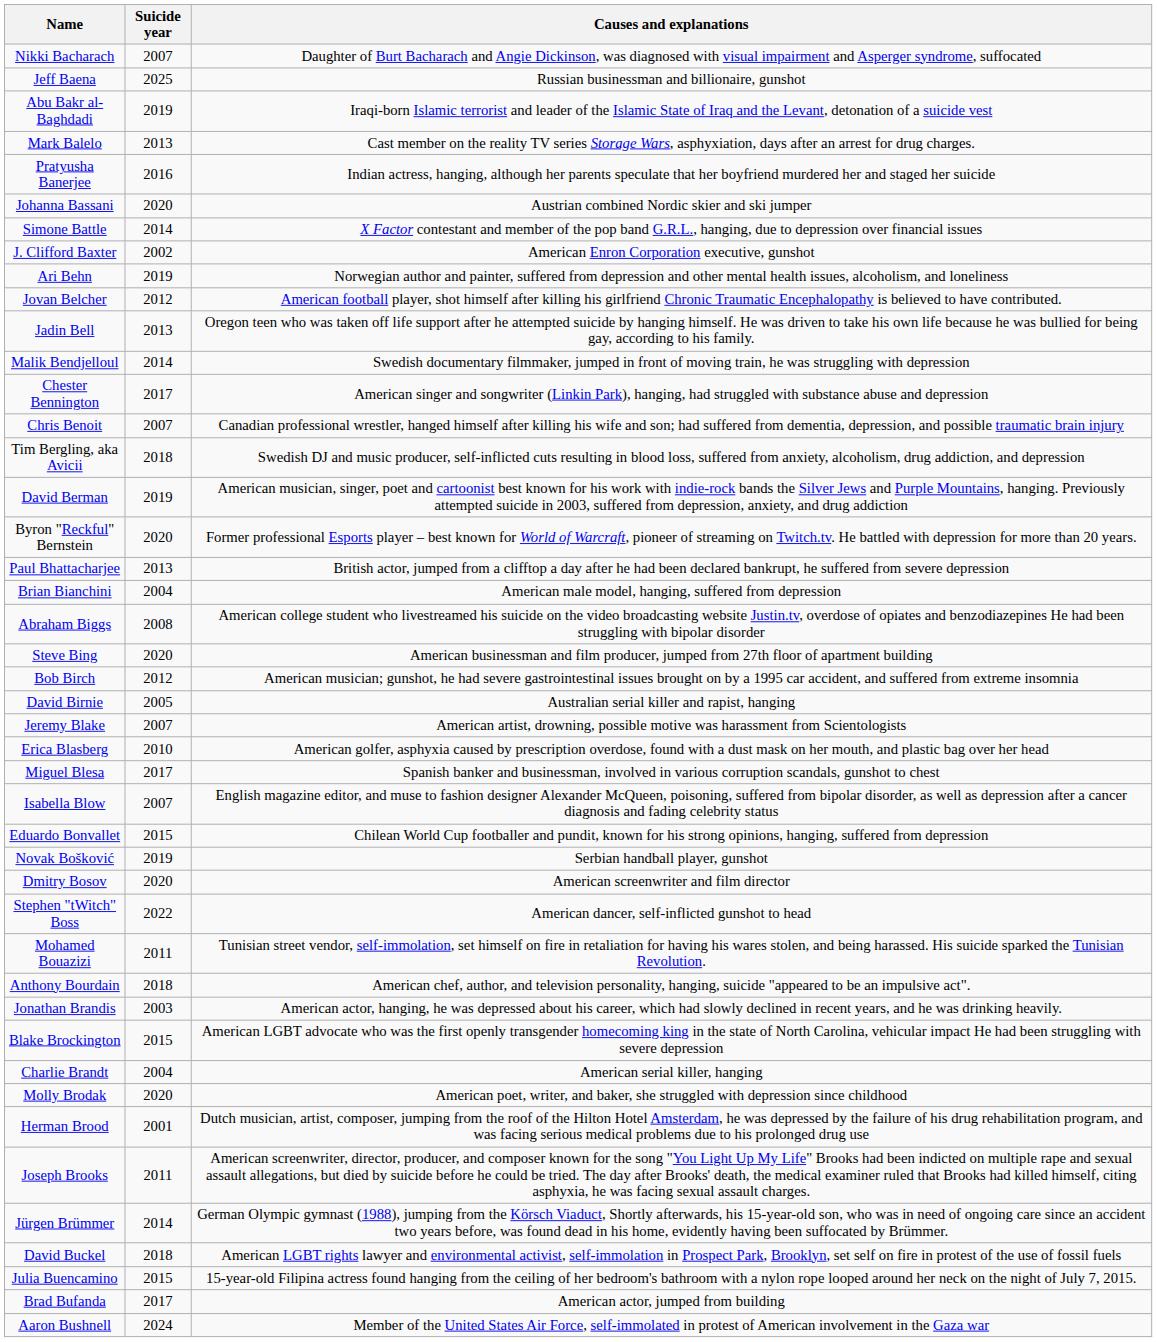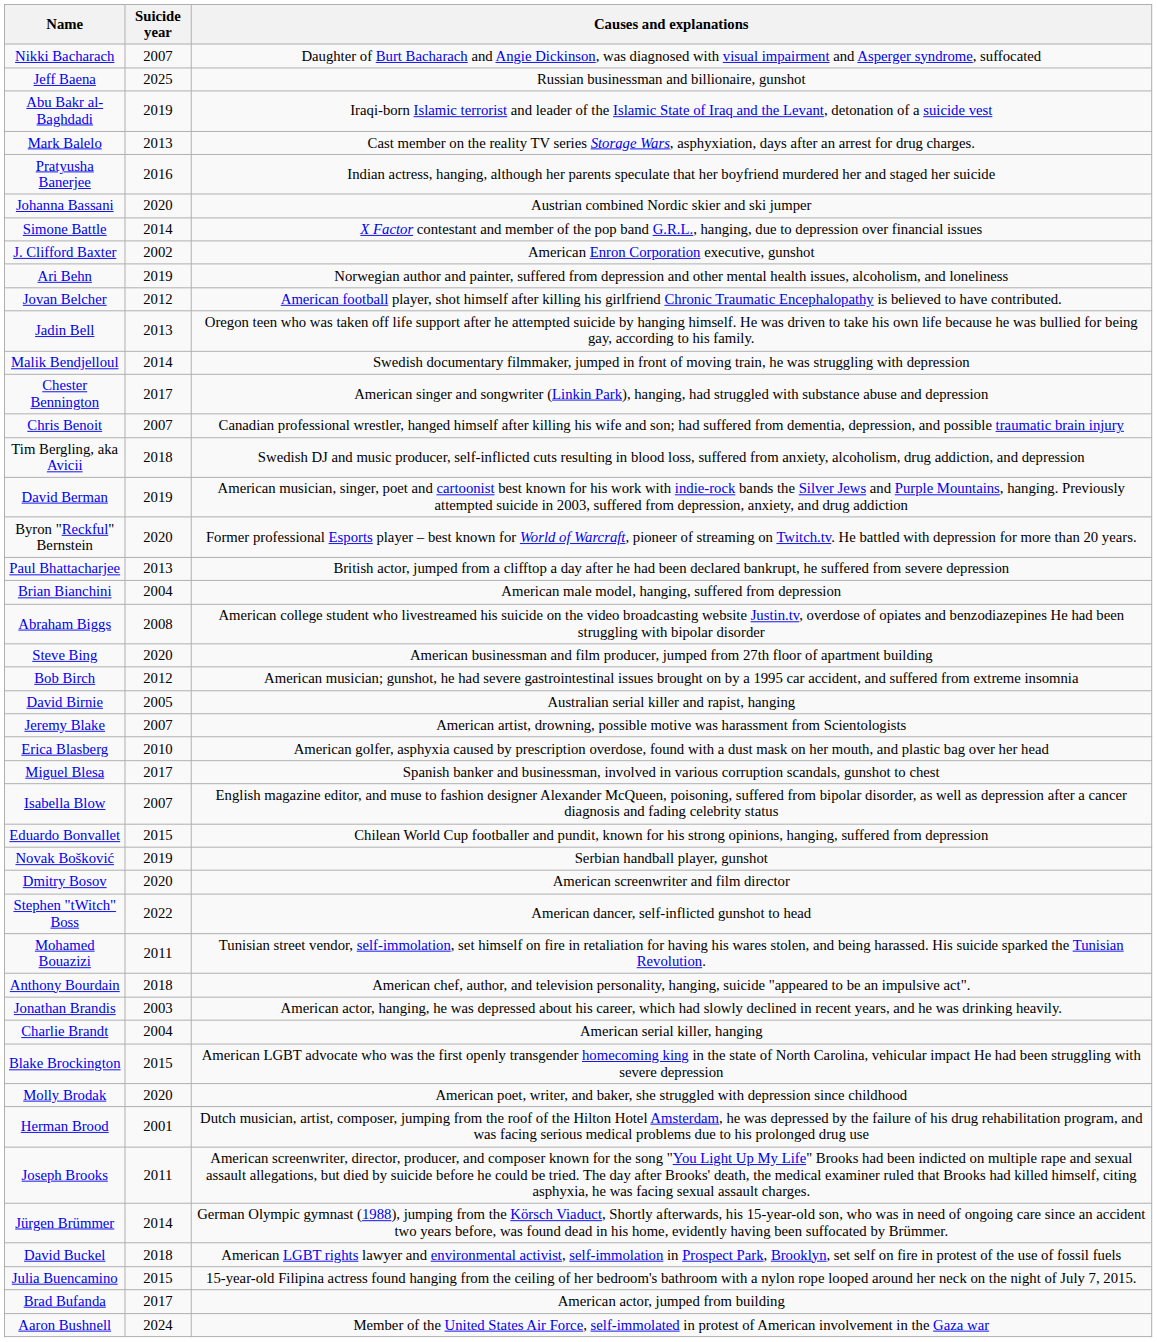 <table class="wikitable sortable" style="text-align: center;">
 <tr>
 <th>Name</th>
 <th>Suicide year</th>
 <th>Causes and explanations</th>
 </tr>
 <tr>
 <td><a href='#'>Nikki Bacharach</a></td>
 <td>2007</td>
 <td>Daughter of <a href='#'>Burt Bacharach</a> and <a href='#'>Angie Dickinson</a>, was diagnosed with <a href='#'>visual impairment</a> and <a href='#'>Asperger syndrome</a>, suffocated</td>
 </tr>
 <tr>
 <td><a href='#'>Jeff Baena</a></td>
 <td>2025</td>
 <td>Russian businessman and billionaire, gunshot</td>
 </tr>
 <tr>
 <td><a href='#'>Abu Bakr al-Baghdadi</a></td>
 <td>2019</td>
 <td>Iraqi-born <a href='#'>Islamic terrorist</a> and leader of the <a href='#'>Islamic State of Iraq and the Levant</a>, detonation of a <a href='#'>suicide vest</a></td>
 </tr>
 <tr>
 <td><a href='#'>Mark Balelo</a></td>
 <td>2013</td>
 <td>Cast member on the reality TV series <em><a href='#'>Storage Wars</a></em>, asphyxiation, days after an arrest for drug charges.</td>
 </tr>
 <tr>
 <td><a href='#'>Pratyusha Banerjee</a></td>
 <td>2016</td>
 <td>Indian actress, hanging, although her parents speculate that her boyfriend murdered her and staged her suicide</td>
 </tr>
 <tr>
 <td><a href='#'>Johanna Bassani</a></td>
 <td>2020</td>
 <td>Austrian combined Nordic skier and ski jumper</td>
 </tr>
 <tr>
 <td><a href='#'>Simone Battle</a></td>
 <td>2014</td>
 <td><em><a href='#'>X Factor</a></em> contestant and member of the pop band <a href='#'>G.R.L.</a>, hanging, due to depression over financial issues</td>
 </tr>
 <tr>
 <td><a href='#'>J. Clifford Baxter</a></td>
 <td>2002</td>
 <td>American <a href='#'>Enron Corporation</a> executive, gunshot</td>
 </tr>
 <tr>
 <td><a href='#'>Ari Behn</a></td>
 <td>2019</td>
 <td>Norwegian author and painter, suffered from depression and other mental health issues, alcoholism, and loneliness</td>
 </tr>
 <tr>
 <td><a href='#'>Jovan Belcher</a></td>
 <td>2012</td>
 <td><a href='#'>American football</a> player, shot himself after killing his girlfriend <a href='#'>Chronic Traumatic Encephalopathy</a> is believed to have contributed.</td>
 </tr>
 <tr>
 <td><a href='#'>Jadin Bell</a></td>
 <td>2013</td>
 <td>Oregon teen who was taken off life support after he attempted suicide by hanging himself. He was driven to take his own life because he was bullied for being gay, according to his family.</td>
 </tr>
 <tr>
 <td><a href='#'>Malik Bendjelloul</a></td>
 <td>2014</td>
 <td>Swedish documentary filmmaker, jumped in front of moving train, he was struggling with depression</td>
 </tr>
 <tr>
 <td><a href='#'>Chester Bennington</a></td>
 <td>2017</td>
 <td>American singer and songwriter (<a href='#'>Linkin Park</a>), hanging, had struggled with substance abuse and depression</td>
 </tr>
 <tr>
 <td><a href='#'>Chris Benoit</a></td>
 <td>2007</td>
 <td>Canadian professional wrestler, hanged himself after killing his wife and son; had suffered from dementia, depression, and possible  <a href='#'>traumatic brain injury</a></td>
 </tr>
 <tr>
 <td>Tim Bergling, aka <a href='#'>Avicii</a></td>
 <td>2018</td>
 <td>Swedish DJ and music producer, self-inflicted cuts resulting in blood loss, suffered from anxiety, alcoholism, drug addiction, and depression</td>
 </tr>
 <tr>
 <td><a href='#'>David Berman</a></td>
 <td>2019</td>
 <td>American musician, singer, poet and <a href='#'>cartoonist</a> best known for his work with <a href='#'>indie-rock</a> bands the <a href='#'>Silver Jews</a> and <a href='#'>Purple Mountains</a>, hanging. Previously attempted suicide in 2003, suffered from depression, anxiety, and drug addiction</td>
 </tr>
 <tr>
 <td>Byron "<a href='#'>Reckful</a>" Bernstein</td>
 <td>2020</td>
 <td>Former professional <a href='#'>Esports</a> player – best known for <em><a href='#'>World of Warcraft</a></em>, pioneer of streaming on <a href='#'>Twitch.tv</a>. He battled with depression for more than 20 years.</td>
 </tr>
 <tr>
 <td><a href='#'>Paul Bhattacharjee</a></td>
 <td>2013</td>
 <td>British actor, jumped from a clifftop a day after he had been declared bankrupt, he suffered from severe depression</td>
 </tr>
 <tr>
 <td><a href='#'>Brian Bianchini</a></td>
 <td>2004</td>
 <td>American male model, hanging, suffered from depression</td>
 </tr>
 <tr>
 <td><a href='#'>Abraham Biggs</a></td>
 <td>2008</td>
 <td>American college student who livestreamed his suicide on the video broadcasting website <a href='#'>Justin.tv</a>, overdose of opiates and benzodiazepines He had been struggling with bipolar disorder</td>
 </tr>
 <tr>
 <td><a href='#'>Steve Bing</a></td>
 <td>2020</td>
 <td>American businessman and film producer, jumped from 27th floor of apartment building</td>
 </tr>
 <tr>
 <td><a href='#'>Bob Birch</a></td>
 <td>2012</td>
 <td>American musician; gunshot, he had severe gastrointestinal issues brought on by a 1995 car accident, and suffered from extreme insomnia</td>
 </tr>
 <tr>
 <td><a href='#'>David Birnie</a></td>
 <td>2005</td>
 <td>Australian serial killer and rapist, hanging</td>
 </tr>
 <tr>
 <td><a href='#'>Jeremy Blake</a></td>
 <td>2007</td>
 <td>American artist, drowning, possible motive was harassment from Scientologists</td>
 </tr>
 <tr>
 <td><a href='#'>Erica Blasberg</a></td>
 <td>2010</td>
 <td>American golfer, asphyxia caused by prescription overdose, found with a dust mask on her mouth, and plastic bag over her head</td>
 </tr>
 <tr>
 <td><a href='#'>Miguel Blesa</a></td>
 <td>2017</td>
 <td>Spanish banker and businessman, involved in various corruption scandals, gunshot to chest</td>
 </tr>
 <tr>
 <td><a href='#'>Isabella Blow</a></td>
 <td>2007</td>
 <td>English magazine editor, and muse to fashion designer Alexander McQueen, poisoning, suffered from bipolar disorder, as well as depression after a cancer diagnosis and fading celebrity status</td>
 </tr>
 <tr>
 <td><a href='#'>Eduardo Bonvallet</a></td>
 <td>2015</td>
 <td>Chilean World Cup footballer and pundit, known for his strong opinions, hanging, suffered from depression</td>
 </tr>
 <tr>
 <td><a href='#'>Novak Bošković</a></td>
 <td>2019</td>
 <td>Serbian handball player, gunshot</td>
 </tr>
 <tr>
 <td><a href='#'>Dmitry Bosov</a></td>
 <td>2020</td>
 <td>American screenwriter and film director</td>
 </tr>
 <tr>
 <td><a href='#'>Stephen "tWitch" Boss</a></td>
 <td>2022</td>
 <td>American dancer, self-inflicted gunshot to head</td>
 </tr>
 <tr>
 <td><a href='#'>Mohamed Bouazizi</a></td>
 <td>2011</td>
 <td>Tunisian street vendor, <a href='#'>self-immolation</a>, set himself on fire in retaliation for having his wares stolen, and being harassed. His suicide sparked the <a href='#'>Tunisian Revolution</a>.</td>
 </tr>
 <tr>
 <td><a href='#'>Anthony Bourdain</a></td>
 <td>2018</td>
 <td>American chef, author, and television personality, hanging, suicide "appeared to be an impulsive act".</td>
 </tr>
 <tr>
 <td><a href='#'>Jonathan Brandis</a></td>
 <td>2003</td>
 <td>American actor, hanging, he was depressed about his career, which had slowly declined in recent years, and he was drinking heavily.</td>
 </tr>
 <tr>
+<td><a href='#'>Charlie Brandt</a></td>
+<td>2004</td>
+<td>American serial killer, hanging</td>
+</tr>
+<tr>
 <td><a href='#'>Blake Brockington</a></td>
 <td>2015</td>
 <td>American LGBT advocate who was the first openly transgender <a href='#'>homecoming king</a> in the state of North Carolina, vehicular impact He had been struggling with severe depression</td>
-</tr>
-<tr>
-<td><a href='#'>Charlie Brandt</a></td>
-<td>2004</td>
-<td>American serial killer, hanging</td>
 </tr>
 <tr>
 <td><a href='#'>Molly Brodak</a></td>
 <td>2020</td>
 <td>American poet, writer, and baker, she struggled with depression since childhood</td>
 </tr>
 <tr>
 <td><a href='#'>Herman Brood</a></td>
 <td>2001</td>
 <td>Dutch musician, artist, composer, jumping from the roof of the Hilton Hotel <a href='#'>Amsterdam</a>, he was depressed by the failure of his drug rehabilitation program, and was facing serious medical problems due to his prolonged drug use</td>
 </tr>
 <tr>
 <td><a href='#'>Joseph Brooks</a></td>
 <td>2011</td>
 <td>American screenwriter, director, producer, and composer known for the song "<a href='#'>You Light Up My Life</a>" Brooks had been indicted on multiple rape and sexual assault allegations, but died by suicide before he could be tried. The day after Brooks' death, the medical examiner ruled that Brooks had killed himself, citing asphyxia, he was facing sexual assault charges.</td>
 </tr>
 <tr>
 <td><a href='#'>Jürgen Brümmer</a></td>
 <td>2014</td>
 <td>German Olympic gymnast (<a href='#'>1988</a>), jumping from the <a href='#'>Körsch Viaduct</a>, Shortly afterwards, his 15-year-old son, who was in need of ongoing care since an accident two years before, was found dead in his home, evidently having been suffocated by Brümmer.</td>
 </tr>
 <tr>
 <td><a href='#'>David Buckel</a></td>
 <td>2018</td>
 <td>American <a href='#'>LGBT rights</a> lawyer and <a href='#'>environmental activist</a>, <a href='#'>self-immolation</a> in <a href='#'>Prospect Park</a>, <a href='#'>Brooklyn</a>, set self on fire in protest of the use of fossil fuels</td>
 </tr>
 <tr>
 <td><a href='#'>Julia Buencamino</a></td>
 <td>2015</td>
 <td>15-year-old Filipina actress found hanging from the ceiling of her bedroom's bathroom with a nylon rope looped around her neck on the night of July 7, 2015.</td>
 </tr>
 <tr>
 <td><a href='#'>Brad Bufanda</a></td>
 <td>2017</td>
 <td>American actor, jumped from building</td>
 </tr>
 <tr>
 <td><a href='#'>Aaron Bushnell</a></td>
 <td>2024</td>
 <td>Member of the <a href='#'>United States Air Force</a>, <a href='#'>self-immolated</a> in protest of American involvement in the <a href='#'>Gaza war</a></td>
 </tr>
 </table>
